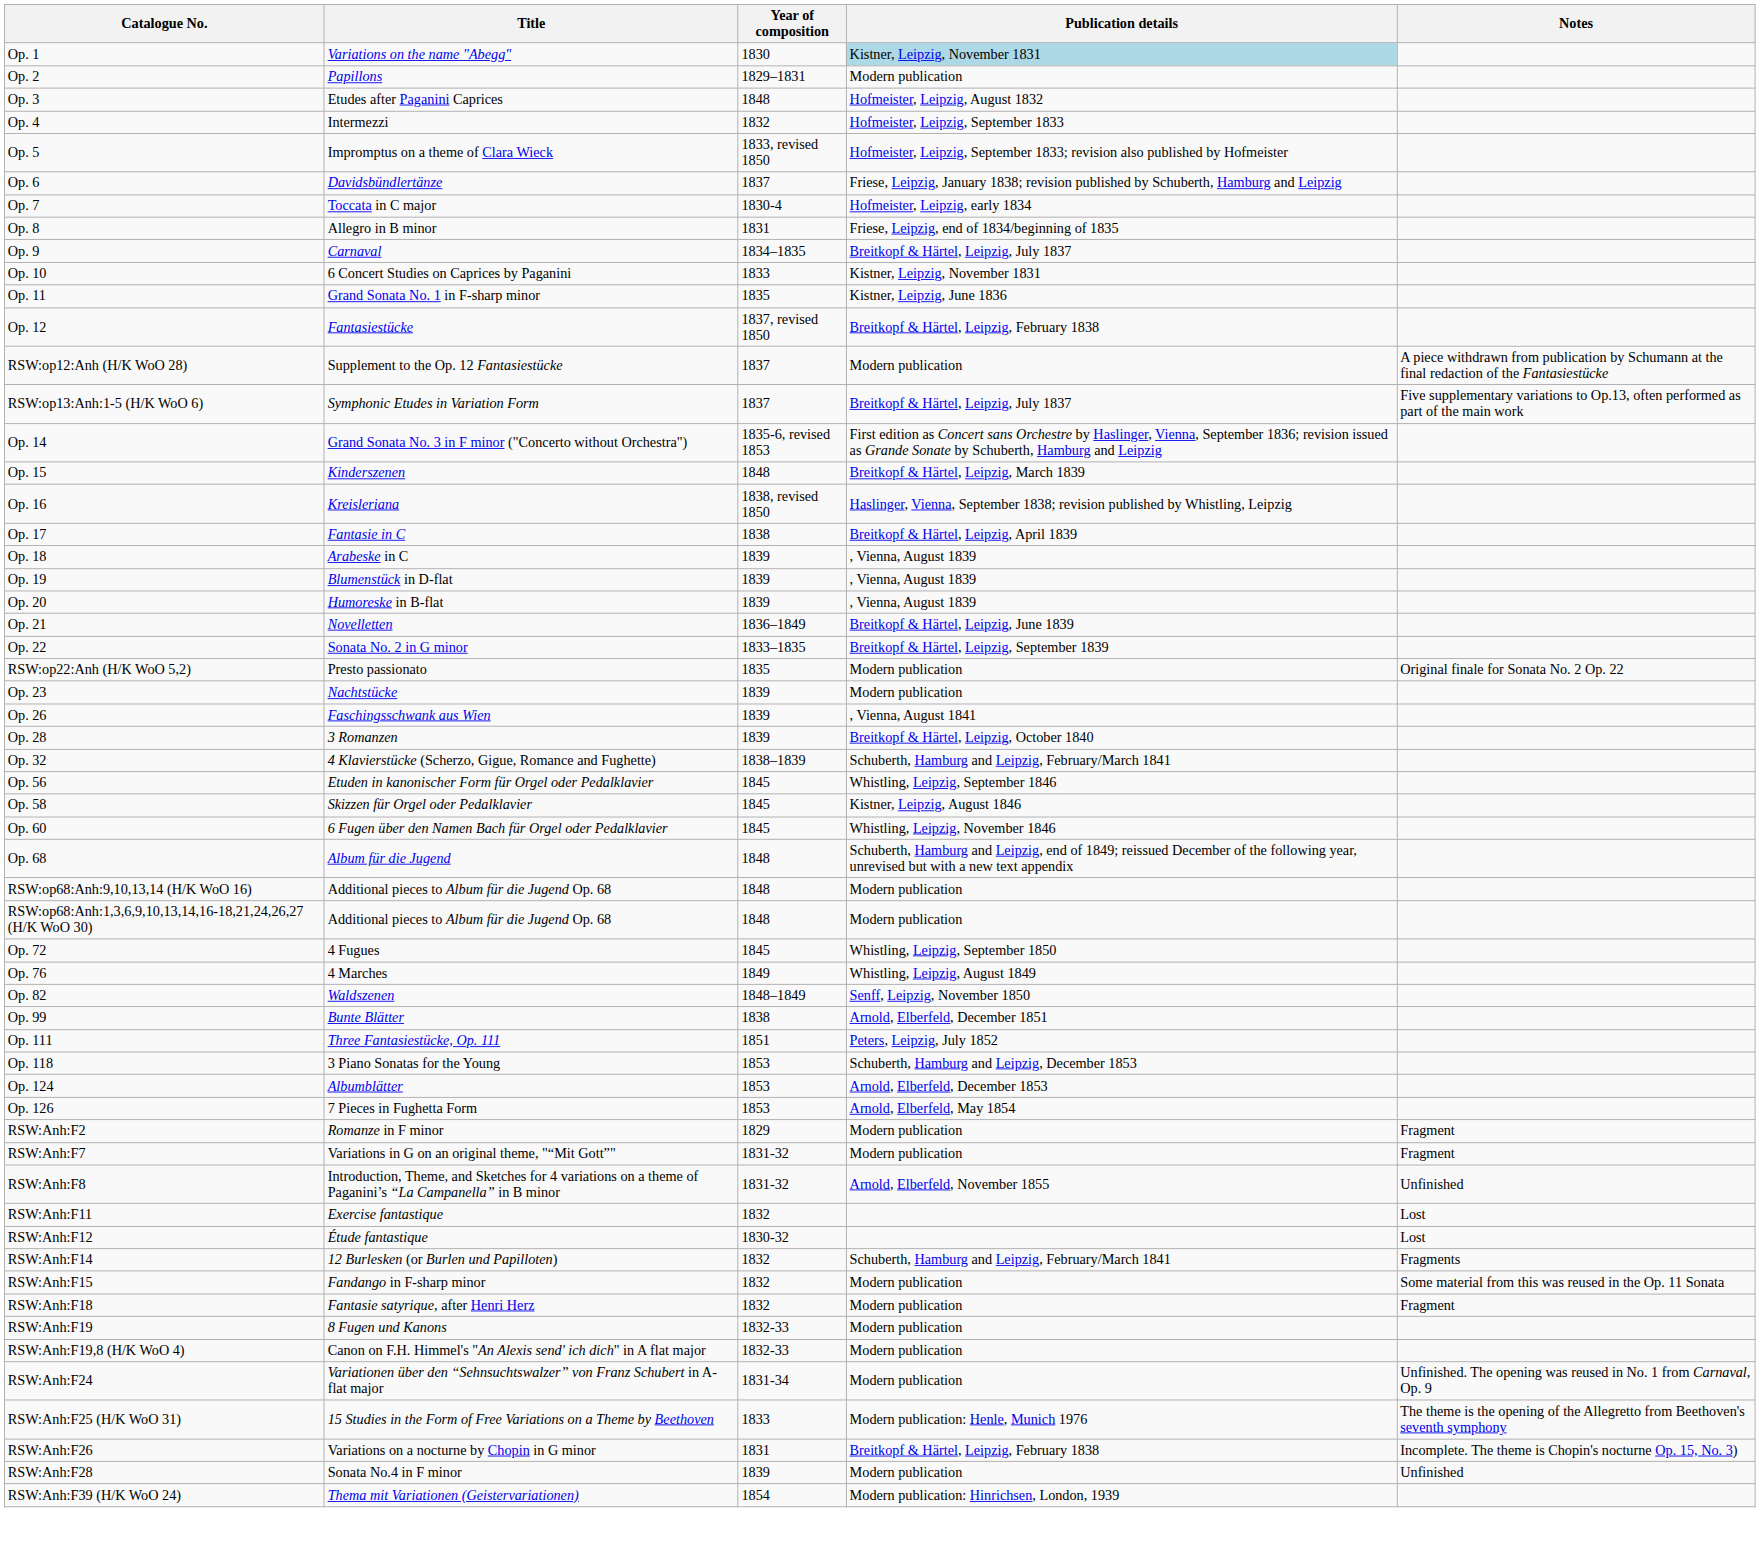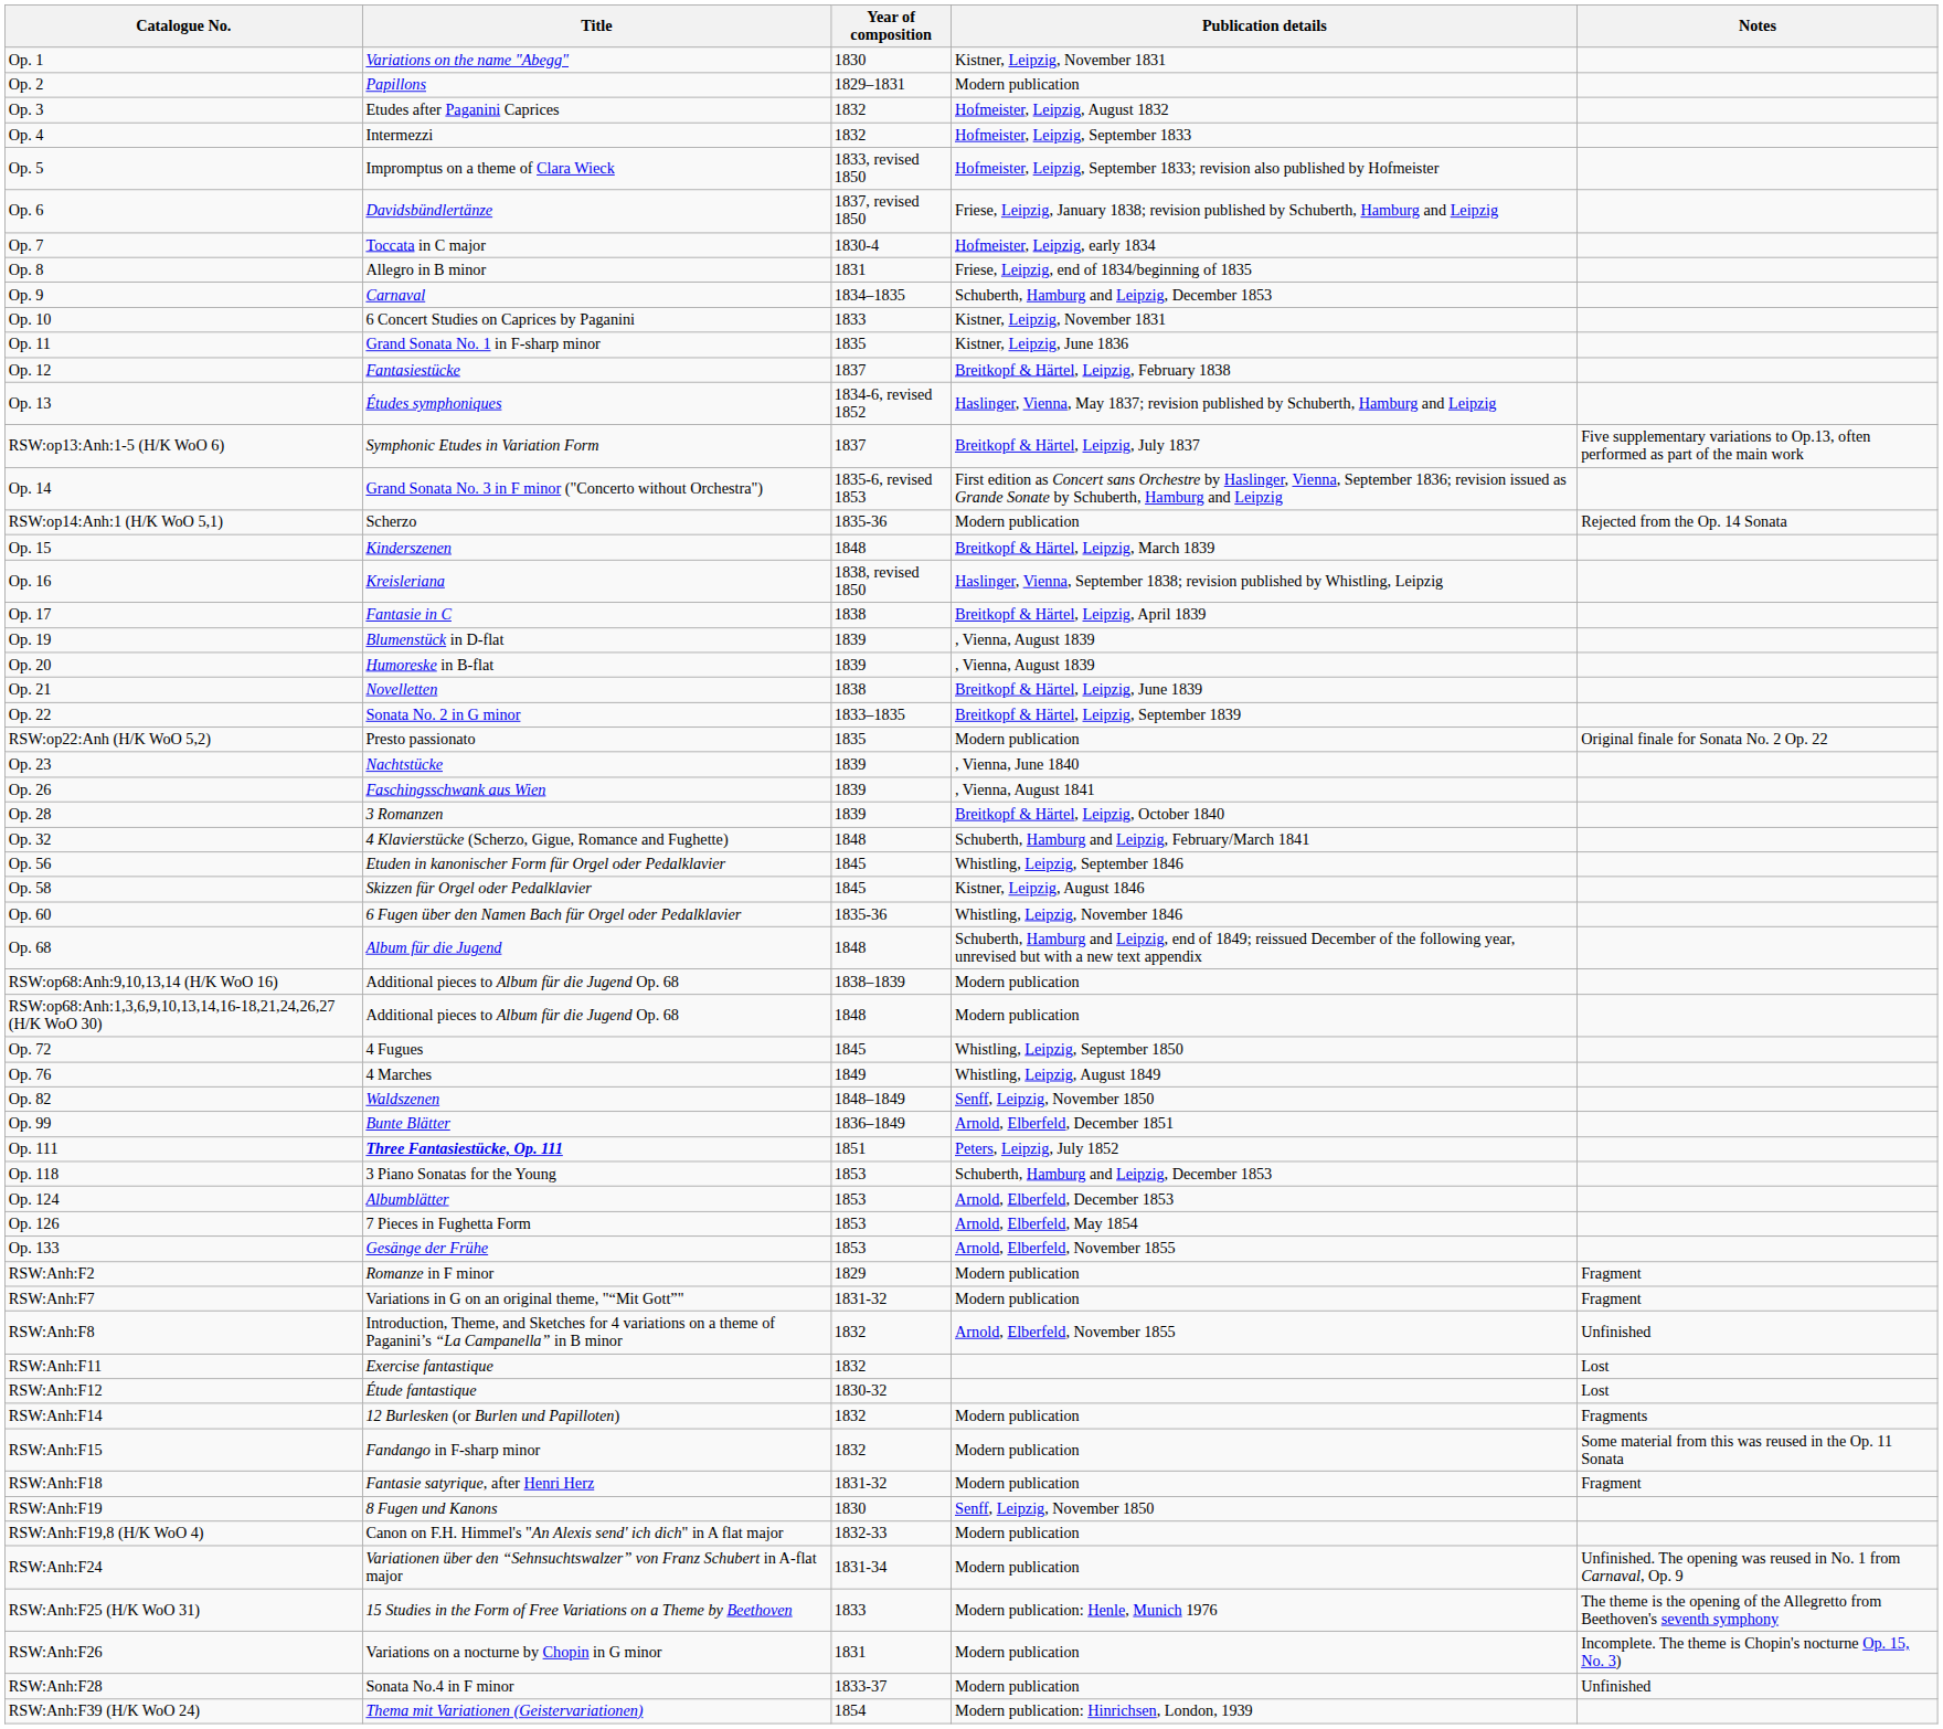 <table class="wikitable sortable">
 <tr>
 <th>Catalogue No.</th>
 <th>Title</th>
 <th>Year of composition</th>
 <th>Publication details</th>
 <th>Notes</th>
 </tr>
 <tr>
 <td>Op. 1</td>
 <td><em><a href='#'>Variations on the name "Abegg"</a></em></td>
 <td>1830</td>
-<td style="background: lightblue;">Kistner, <a href='#'>Leipzig</a>, November 1831</td>
+<td>Kistner, <a href='#'>Leipzig</a>, November 1831</td>
 <td></td>
 </tr>
 <tr>
 <td>Op. 2</td>
 <td><em><a href='#'>Papillons</a></em></td>
 <td>1829–1831</td>
 <td>Modern publication</td>
 <td></td>
 </tr>
 <tr>
 <td>Op. 3</td>
 <td>Etudes after <a href='#'>Paganini</a> Caprices</td>
-<td>1848</td>
+<td>1832</td>
 <td><a href='#'>Hofmeister</a>, <a href='#'>Leipzig</a>, August 1832</td>
 <td></td>
 </tr>
 <tr>
 <td>Op. 4</td>
 <td>Intermezzi</td>
 <td>1832</td>
 <td><a href='#'>Hofmeister</a>, <a href='#'>Leipzig</a>, September 1833</td>
 <td></td>
 </tr>
 <tr>
 <td>Op. 5</td>
 <td>Impromptus on a theme of <a href='#'>Clara Wieck</a></td>
 <td>1833, revised 1850</td>
 <td><a href='#'>Hofmeister</a>, <a href='#'>Leipzig</a>, September 1833; revision also published by Hofmeister</td>
 <td></td>
 </tr>
 <tr>
 <td>Op. 6</td>
 <td><em><a href='#'>Davidsbündlertänze</a></em></td>
-<td>1837</td>
+<td>1837, revised 1850</td>
 <td>Friese, <a href='#'>Leipzig</a>, January 1838; revision published by Schuberth, <a href='#'>Hamburg</a> and <a href='#'>Leipzig</a></td>
 <td></td>
 </tr>
 <tr>
 <td>Op. 7</td>
 <td><a href='#'>Toccata</a> in C major</td>
 <td>1830-4</td>
 <td><a href='#'>Hofmeister</a>, <a href='#'>Leipzig</a>, early 1834</td>
 <td></td>
 </tr>
 <tr>
 <td>Op. 8</td>
 <td>Allegro in B minor</td>
 <td>1831</td>
 <td>Friese, <a href='#'>Leipzig</a>, end of 1834/beginning of 1835</td>
 <td></td>
 </tr>
 <tr>
 <td>Op. 9</td>
 <td><em><a href='#'>Carnaval</a></em></td>
 <td>1834–1835</td>
-<td><a href='#'>Breitkopf & Härtel</a>, <a href='#'>Leipzig</a>, July 1837</td>
+<td>Schuberth, <a href='#'>Hamburg</a> and <a href='#'>Leipzig</a>, December 1853</td>
 <td></td>
 </tr>
 <tr>
 <td>Op. 10</td>
 <td>6 Concert Studies on Caprices by Paganini</td>
 <td>1833</td>
 <td>Kistner, <a href='#'>Leipzig</a>, November 1831</td>
 <td></td>
 </tr>
 <tr>
 <td>Op. 11</td>
 <td><a href='#'>Grand Sonata No. 1</a> in F-sharp minor</td>
 <td>1835</td>
 <td>Kistner, <a href='#'>Leipzig</a>, June 1836</td>
 <td></td>
 </tr>
 <tr>
 <td>Op. 12</td>
 <td><em><a href='#'>Fantasiestücke</a></em></td>
-<td>1837, revised 1850</td>
+<td>1837</td>
 <td><a href='#'>Breitkopf & Härtel</a>, <a href='#'>Leipzig</a>, February 1838</td>
 <td></td>
 </tr>
 <tr>
-<td>RSW:op12:Anh (H/K WoO 28)</td>
-<td>Supplement to the Op. 12 <em>Fantasiestücke</em></td>
-<td>1837</td>
-<td>Modern publication</td>
-<td>A piece withdrawn from publication by Schumann at the final redaction of the <em>Fantasiestücke</em></td>
+<td>Op. 13</td>
+<td><em><a href='#'>Études symphoniques</a></em></td>
+<td>1834-6, revised 1852</td>
+<td><a href='#'>Haslinger</a>, <a href='#'>Vienna</a>, May 1837; revision published by Schuberth, <a href='#'>Hamburg</a> and <a href='#'>Leipzig</a></td>
+<td></td>
 </tr>
 <tr>
 <td>RSW:op13:Anh:1-5 (H/K WoO 6)</td>
 <td><em>Symphonic Etudes in Variation Form</em></td>
 <td>1837</td>
 <td><a href='#'>Breitkopf & Härtel</a>, <a href='#'>Leipzig</a>, July 1837</td>
 <td>Five supplementary variations to Op.13, often performed as part of the main work</td>
 </tr>
 <tr>
 <td>Op. 14</td>
 <td><a href='#'>Grand Sonata No. 3 in F minor</a> ("Concerto without Orchestra")</td>
 <td>1835-6, revised 1853</td>
 <td>First edition as <em>Concert sans Orchestre</em> by <a href='#'>Haslinger</a>, <a href='#'>Vienna</a>, September 1836; revision issued as <em>Grande Sonate</em> by Schuberth, <a href='#'>Hamburg</a> and <a href='#'>Leipzig</a></td>
 <td></td>
+</tr>
+<tr>
+<td>RSW:op14:Anh:1 (H/K WoO 5,1)</td>
+<td>Scherzo</td>
+<td>1835-36</td>
+<td>Modern publication</td>
+<td>Rejected from the Op. 14 Sonata</td>
 </tr>
 <tr>
 <td>Op. 15</td>
 <td><em><a href='#'>Kinderszenen</a></em></td>
 <td>1848</td>
 <td><a href='#'>Breitkopf & Härtel</a>, <a href='#'>Leipzig</a>, March 1839</td>
 <td></td>
 </tr>
 <tr>
 <td>Op. 16</td>
 <td><em><a href='#'>Kreisleriana</a></em></td>
 <td>1838, revised 1850</td>
 <td><a href='#'>Haslinger</a>, <a href='#'>Vienna</a>, September 1838; revision published by Whistling, Leipzig</td>
 <td></td>
 </tr>
 <tr>
 <td>Op. 17</td>
 <td><em><a href='#'>Fantasie in C</a></em></td>
 <td>1838</td>
 <td><a href='#'>Breitkopf & Härtel</a>, <a href='#'>Leipzig</a>, April 1839</td>
 <td></td>
 </tr>
 <tr>
-<td>Op. 18</td>
-<td><em><a href='#'>Arabeske</a></em> in C</td>
-<td>1839</td>
-<td>, Vienna, August 1839</td>
-<td></td>
-</tr>
-<tr>
 <td>Op. 19</td>
 <td><em><a href='#'>Blumenstück</a></em> in D-flat</td>
 <td>1839</td>
 <td>, Vienna, August 1839</td>
 <td></td>
 </tr>
 <tr>
 <td>Op. 20</td>
 <td><em><a href='#'>Humoreske</a></em> in B-flat</td>
 <td>1839</td>
 <td>, Vienna, August 1839</td>
 <td></td>
 </tr>
 <tr>
 <td>Op. 21</td>
 <td><em><a href='#'>Novelletten</a></em></td>
-<td>1836–1849</td>
+<td>1838</td>
 <td><a href='#'>Breitkopf & Härtel</a>, <a href='#'>Leipzig</a>, June 1839</td>
 <td></td>
 </tr>
 <tr>
 <td>Op. 22</td>
 <td><a href='#'>Sonata No. 2 in G minor</a></td>
 <td>1833–1835</td>
 <td><a href='#'>Breitkopf & Härtel</a>, <a href='#'>Leipzig</a>, September 1839</td>
 <td></td>
 </tr>
 <tr>
 <td>RSW:op22:Anh (H/K WoO 5,2)</td>
 <td>Presto passionato</td>
 <td>1835</td>
 <td>Modern publication</td>
 <td>Original finale for Sonata No. 2 Op. 22</td>
 </tr>
 <tr>
 <td>Op. 23</td>
 <td><em><a href='#'>Nachtstücke</a></em></td>
 <td>1839</td>
-<td>Modern publication</td>
+<td>, Vienna, June 1840</td>
 <td></td>
 </tr>
 <tr>
 <td>Op. 26</td>
 <td><em><a href='#'>Faschingsschwank aus Wien</a></em></td>
 <td>1839</td>
 <td>, Vienna, August 1841</td>
 <td></td>
 </tr>
 <tr>
 <td>Op. 28</td>
 <td><em>3 Romanzen</em></td>
 <td>1839</td>
 <td><a href='#'>Breitkopf & Härtel</a>, <a href='#'>Leipzig</a>, October 1840</td>
 <td></td>
 </tr>
 <tr>
 <td>Op. 32</td>
 <td><em>4 Klavierstücke</em> (Scherzo, Gigue, Romance and Fughette)</td>
-<td>1838–1839</td>
+<td>1848</td>
 <td>Schuberth, <a href='#'>Hamburg</a> and <a href='#'>Leipzig</a>, February/March 1841</td>
 <td></td>
 </tr>
 <tr>
 <td>Op. 56</td>
 <td><em>Etuden in kanonischer Form für Orgel oder Pedalklavier</em></td>
 <td>1845</td>
 <td>Whistling, <a href='#'>Leipzig</a>, September 1846</td>
 <td></td>
 </tr>
 <tr>
 <td>Op. 58</td>
 <td><em>Skizzen für Orgel oder Pedalklavier</em></td>
 <td>1845</td>
 <td>Kistner, <a href='#'>Leipzig</a>, August 1846</td>
 <td></td>
 </tr>
 <tr>
 <td>Op. 60</td>
 <td><em>6 Fugen über den Namen Bach für Orgel oder Pedalklavier</em></td>
-<td>1845</td>
+<td>1835-36</td>
 <td>Whistling, <a href='#'>Leipzig</a>, November 1846</td>
 <td></td>
 </tr>
 <tr>
 <td>Op. 68</td>
 <td><em><a href='#'>Album für die Jugend</a></em></td>
 <td>1848</td>
 <td>Schuberth, <a href='#'>Hamburg</a> and <a href='#'>Leipzig</a>,  end of 1849; reissued December of the following year, unrevised but with a new text appendix</td>
 <td></td>
 </tr>
 <tr>
 <td>RSW:op68:Anh:9,10,13,14 (H/K WoO 16)</td>
 <td>Additional pieces to <em>Album für die Jugend</em> Op. 68</td>
-<td>1848</td>
+<td>1838–1839</td>
 <td>Modern publication</td>
 <td></td>
 </tr>
 <tr>
 <td>RSW:op68:Anh:1,3,6,9,10,13,14,16-18,21,24,26,27 (H/K WoO 30)</td>
 <td>Additional pieces to <em>Album für die Jugend</em> Op. 68</td>
 <td>1848</td>
 <td>Modern publication</td>
 <td></td>
 </tr>
 <tr>
 <td>Op. 72</td>
 <td>4 Fugues</td>
 <td>1845</td>
 <td>Whistling, <a href='#'>Leipzig</a>, September 1850</td>
 <td></td>
 </tr>
 <tr>
 <td>Op. 76</td>
 <td>4 Marches</td>
 <td>1849</td>
 <td>Whistling, <a href='#'>Leipzig</a>, August 1849</td>
 <td></td>
 </tr>
 <tr>
 <td>Op. 82</td>
 <td><em><a href='#'>Waldszenen</a></em></td>
 <td>1848–1849</td>
 <td><a href='#'>Senff</a>, <a href='#'>Leipzig</a>, November 1850</td>
 <td></td>
 </tr>
 <tr>
 <td>Op. 99</td>
 <td><em><a href='#'>Bunte Blätter</a></em></td>
-<td>1838</td>
+<td>1836–1849</td>
 <td><a href='#'>Arnold</a>, <a href='#'>Elberfeld</a>, December 1851</td>
 <td></td>
 </tr>
 <tr>
 <td>Op. 111</td>
-<td><em><a href='#'>Three Fantasiestücke, Op. 111</a> </em></td>
+<td><strong><em><a href='#'>Three Fantasiestücke, Op. 111</a> </em></strong></td>
 <td>1851</td>
 <td><a href='#'>Peters</a>, <a href='#'>Leipzig</a>, July 1852</td>
 <td></td>
 </tr>
 <tr>
 <td>Op. 118</td>
 <td>3 Piano Sonatas for the Young</td>
 <td>1853</td>
 <td>Schuberth, <a href='#'>Hamburg</a> and <a href='#'>Leipzig</a>, December 1853</td>
 <td></td>
 </tr>
 <tr>
 <td>Op. 124</td>
 <td><em><a href='#'>Albumblätter</a></em></td>
 <td>1853</td>
 <td><a href='#'>Arnold</a>, <a href='#'>Elberfeld</a>, December 1853</td>
 <td></td>
 </tr>
 <tr>
 <td>Op. 126</td>
 <td>7 Pieces in Fughetta Form</td>
 <td>1853</td>
 <td><a href='#'>Arnold</a>, <a href='#'>Elberfeld</a>, May 1854</td>
 <td></td>
 </tr>
 <tr>
+<td>Op. 133</td>
+<td><em><a href='#'>Gesänge der Frühe</a></em></td>
+<td>1853</td>
+<td><a href='#'>Arnold</a>, <a href='#'>Elberfeld</a>, November 1855</td>
+<td></td>
+</tr>
+<tr>
 <td>RSW:Anh:F2</td>
 <td><em>Romanze</em> in F minor</td>
 <td>1829</td>
 <td>Modern publication</td>
 <td>Fragment</td>
 </tr>
 <tr>
 <td>RSW:Anh:F7</td>
 <td>Variations in G on an original theme, "“Mit Gott”"</td>
 <td>1831-32</td>
 <td>Modern publication</td>
 <td>Fragment</td>
 </tr>
 <tr>
 <td>RSW:Anh:F8</td>
 <td>Introduction, Theme, and Sketches for 4 variations on a theme of Paganini’s <em>“La Campanella”</em> in B minor</td>
-<td>1831-32</td>
+<td>1832</td>
 <td><a href='#'>Arnold</a>, <a href='#'>Elberfeld</a>, November 1855</td>
 <td>Unfinished</td>
 </tr>
 <tr>
 <td>RSW:Anh:F11</td>
 <td><em>Exercise fantastique</em></td>
 <td>1832</td>
 <td></td>
 <td>Lost</td>
 </tr>
 <tr>
 <td>RSW:Anh:F12</td>
 <td><em>Étude fantastique</em></td>
 <td>1830-32</td>
 <td></td>
 <td>Lost</td>
 </tr>
 <tr>
 <td>RSW:Anh:F14</td>
 <td><em>12 Burlesken</em> (or <em>Burlen und Papilloten</em>)</td>
 <td>1832</td>
-<td>Schuberth, <a href='#'>Hamburg</a> and <a href='#'>Leipzig</a>, February/March 1841</td>
+<td>Modern publication</td>
 <td>Fragments</td>
 </tr>
 <tr>
 <td>RSW:Anh:F15</td>
 <td><em>Fandango</em> in F-sharp minor</td>
 <td>1832</td>
 <td>Modern publication</td>
 <td>Some material from this was reused in the Op. 11 Sonata</td>
 </tr>
 <tr>
 <td>RSW:Anh:F18</td>
 <td><em>Fantasie satyrique</em>, after <a href='#'>Henri Herz</a></td>
-<td>1832</td>
+<td>1831-32</td>
 <td>Modern publication</td>
 <td>Fragment</td>
 </tr>
 <tr>
 <td>RSW:Anh:F19</td>
 <td><em>8 Fugen und Kanons</em></td>
-<td>1832-33</td>
-<td>Modern publication</td>
+<td>1830</td>
+<td><a href='#'>Senff</a>, <a href='#'>Leipzig</a>, November 1850</td>
 <td></td>
 </tr>
 <tr>
 <td>RSW:Anh:F19,8 (H/K WoO 4)</td>
 <td>Canon on F.H. Himmel's "<em>An Alexis send' ich dich</em>" in A flat major</td>
 <td>1832-33</td>
 <td>Modern publication</td>
 <td></td>
 </tr>
 <tr>
 <td>RSW:Anh:F24</td>
 <td><em>Variationen über den “Sehnsuchtswalzer” von Franz Schubert</em> in A-flat major</td>
 <td>1831-34</td>
 <td>Modern publication</td>
 <td>Unfinished. The opening was reused in No. 1 from <em>Carnaval</em>, Op. 9</td>
 </tr>
 <tr>
 <td>RSW:Anh:F25 (H/K WoO 31)</td>
 <td><em> 15 Studies in the Form of Free Variations on a Theme by <a href='#'>Beethoven</a></em></td>
 <td>1833</td>
 <td>Modern publication: <a href='#'>Henle</a>, <a href='#'>Munich</a> 1976</td>
 <td>The theme is the opening of the Allegretto from Beethoven's <a href='#'>seventh symphony</a></td>
 </tr>
 <tr>
 <td>RSW:Anh:F26</td>
 <td>Variations on a nocturne by <a href='#'>Chopin</a> in G minor</td>
 <td>1831</td>
-<td><a href='#'>Breitkopf & Härtel</a>, <a href='#'>Leipzig</a>, February 1838</td>
+<td>Modern publication</td>
 <td>Incomplete. The theme is Chopin's nocturne <a href='#'>Op. 15, No. 3</a>)</td>
 </tr>
 <tr>
 <td>RSW:Anh:F28</td>
 <td>Sonata No.4 in F minor</td>
-<td>1839</td>
+<td>1833-37</td>
 <td>Modern publication</td>
 <td>Unfinished</td>
 </tr>
 <tr>
 <td>RSW:Anh:F39 (H/K WoO 24)</td>
 <td><em><a href='#'>Thema mit Variationen (Geistervariationen)</a></em></td>
 <td>1854</td>
 <td>Modern publication: <a href='#'>Hinrichsen</a>, London, 1939</td>
 <td></td>
 </tr>
 </table>
